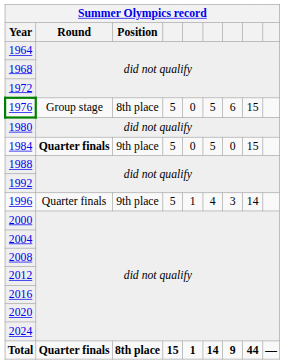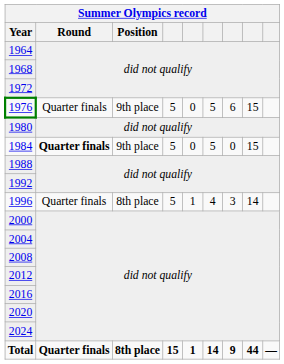 <table class="wikitable" style="text-align: center;">
 <tr>
 <th colspan=9><a href='#'>Summer Olympics record</a></th>
 </tr>
 <tr>
 <th>Year</th>
 <th>Round</th>
 <th>Position</th>
 <th style="width:20px;"></th>
 <th style="width:20px;"></th>
 <th style="width:20px;"></th>
 <th style="width:20px;"></th>
 <th style="width:20px;"></th>
 <th></th>
 </tr>
 <tr style="background:#efefef">
 <td> <a href='#'>1964</a></td>
 <td colspan=8 rowspan=3 align=center><em>did not qualify</em></td>
 </tr>
 <tr style="background:#efefef">
 <td> <a href='#'>1968</a></td>
 </tr>
 <tr style="background:#efefef">
 <td> <a href='#'>1972</a></td>
 </tr>
 <tr>
 <td style="border: 3px solid green"> <a href='#'>1976</a></td>
-<td>Group stage</td>
-<td>8th place</td>
+<td>Quarter finals</td>
+<td>9th place</td>
 <td>5</td>
 <td>0</td>
 <td>5</td>
 <td>6</td>
 <td>15</td>
 <td></td>
 </tr>
 <tr style="background:#efefef">
 <td> <a href='#'>1980</a></td>
 <td colspan=8 rowspan=1 align=center><em>did not qualify</em></td>
 </tr>
 <tr>
 <td> <a href='#'>1984</a></td>
 <td><strong>Quarter finals</strong></td>
 <td>9th place</td>
 <td>5</td>
 <td>0</td>
 <td>5</td>
 <td>0</td>
 <td>15</td>
 <td></td>
 </tr>
 <tr style="background:#efefef">
 <td> <a href='#'>1988</a></td>
 <td colspan=8 rowspan=2 align=center><em>did not qualify</em></td>
 </tr>
 <tr style="background:#efefef">
 <td> <a href='#'>1992</a></td>
 </tr>
 <tr>
 <td> <a href='#'>1996</a></td>
 <td>Quarter finals</td>
-<td>9th place</td>
+<td>8th place</td>
 <td>5</td>
 <td>1</td>
 <td>4</td>
 <td>3</td>
 <td>14</td>
 <td></td>
 </tr>
 <tr style="background:#efefef">
 <td> <a href='#'>2000</a></td>
 <td colspan=8 rowspan=7 align=center><em>did not qualify</em></td>
 </tr>
 <tr style="background:#efefef">
 <td> <a href='#'>2004</a></td>
 </tr>
 <tr style="background:#efefef">
 <td> <a href='#'>2008</a></td>
 </tr>
 <tr style="background:#efefef">
 <td> <a href='#'>2012</a></td>
 </tr>
 <tr style="background:#efefef">
 <td> <a href='#'>2016</a></td>
 </tr>
 <tr style="background:#efefef">
 <td> <a href='#'>2020</a></td>
 </tr>
 <tr style="background:#efefef">
 <td> <a href='#'>2024</a></td>
 </tr>
 <tr>
 <td colspan=1><strong>Total</strong></td>
 <td><strong>Quarter finals</strong></td>
 <td><strong>8th place</strong></td>
 <td><strong>15</strong></td>
 <td><strong>1</strong></td>
 <td><strong>14</strong></td>
 <td><strong>9</strong></td>
 <td><strong>44</strong></td>
 <td><strong>—</strong></td>
 </tr>
 </table>
